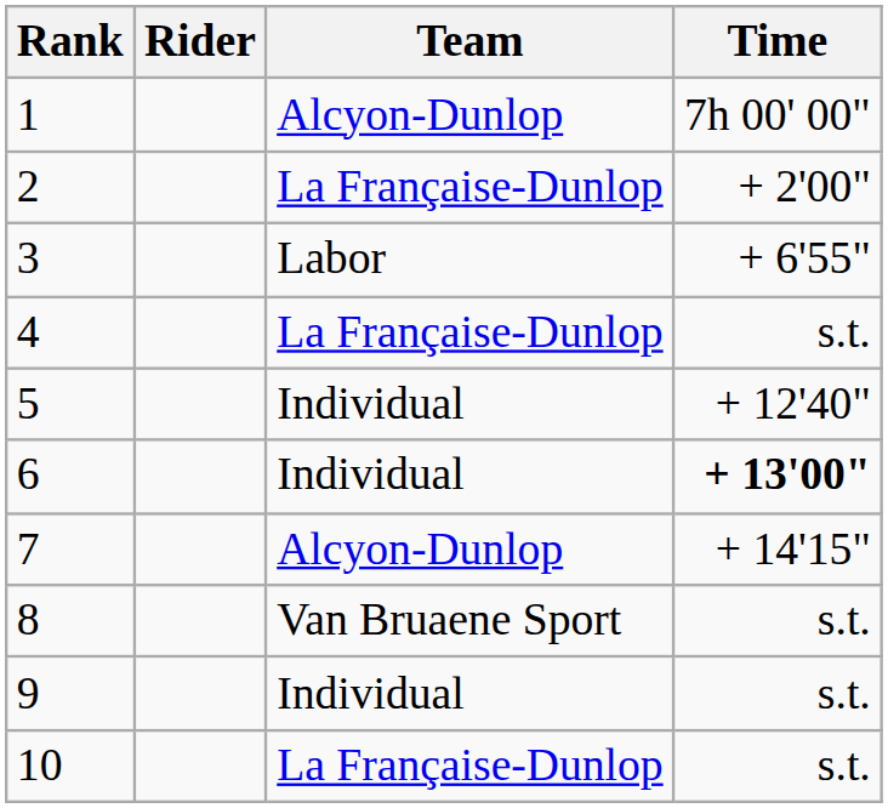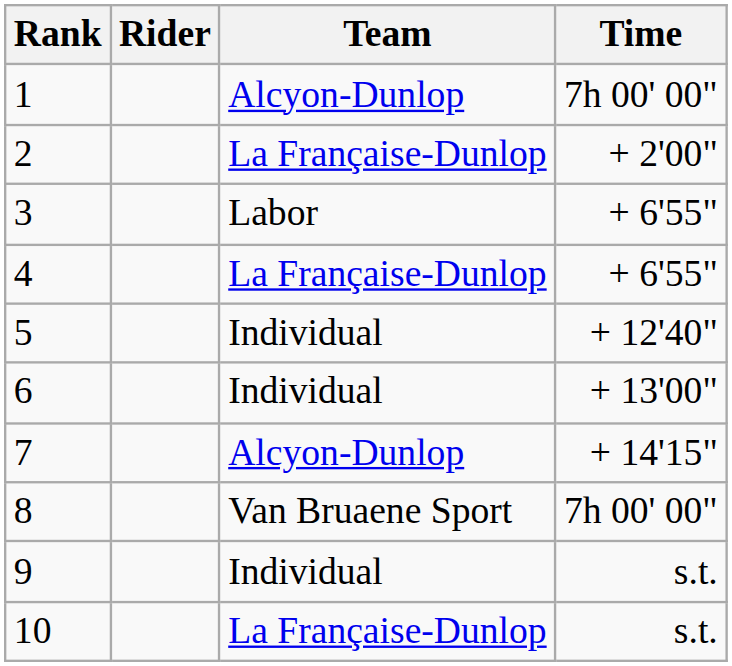 <table class="wikitable">
 <tr>
 <th scope="col">Rank</th>
 <th scope="col">Rider</th>
 <th scope="col">Team</th>
 <th scope="col">Time</th>
 </tr>
 <tr>
 <td>1</td>
 <td></td>
 <td><a href='#'>Alcyon-Dunlop</a></td>
 <td>7h 00' 00"</td>
 </tr>
 <tr>
 <td>2</td>
 <td></td>
 <td><a href='#'>La Française-Dunlop</a></td>
 <td align=right>+ 2'00"</td>
 </tr>
 <tr>
 <td>3</td>
 <td></td>
 <td>Labor</td>
 <td align=right>+ 6'55"</td>
 </tr>
 <tr>
 <td>4</td>
 <td></td>
 <td><a href='#'>La Française-Dunlop</a></td>
-<td align=right>s.t.</td>
+<td align=right>+ 6'55"</td>
 </tr>
 <tr>
 <td>5</td>
 <td></td>
 <td>Individual</td>
 <td align=right>+ 12'40"</td>
 </tr>
 <tr>
 <td>6</td>
 <td></td>
 <td>Individual</td>
-<td align=right><strong>+ 13'00"</strong></td>
+<td align=right>+ 13'00"</td>
 </tr>
 <tr>
 <td>7</td>
 <td></td>
 <td><a href='#'>Alcyon-Dunlop</a></td>
 <td align=right>+ 14'15"</td>
 </tr>
 <tr>
 <td>8</td>
 <td></td>
 <td>Van Bruaene Sport</td>
-<td align=right>s.t.</td>
+<td>7h 00' 00"</td>
 </tr>
 <tr>
 <td>9</td>
 <td></td>
 <td>Individual</td>
 <td align=right>s.t.</td>
 </tr>
 <tr>
 <td>10</td>
 <td></td>
 <td><a href='#'>La Française-Dunlop</a></td>
 <td align=right>s.t.</td>
 </tr>
 </table>
